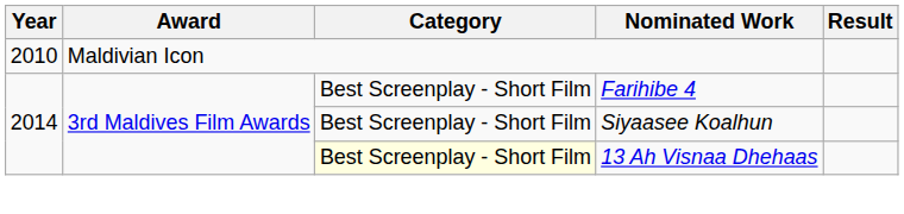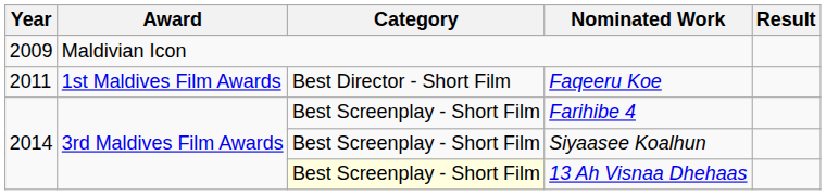 <table class="wikitable">
 <tr>
 <th>Year</th>
 <th>Award</th>
 <th>Category</th>
 <th>Nominated Work</th>
 <th>Result</th>
 </tr>
 <tr>
-<td>2010</td>
+<td>2009</td>
 <td colspan="3">Maldivian Icon</td>
+<td></td>
+</tr>
+<tr>
+<td>2011</td>
+<td><a href='#'>1st Maldives Film Awards</a></td>
+<td>Best Director - Short Film</td>
+<td><em><a href='#'>Faqeeru Koe</a></em></td>
 <td></td>
 </tr>
 <tr>
 <td rowspan="3">2014</td>
 <td rowspan="3"><a href='#'>3rd Maldives Film Awards</a></td>
 <td>Best Screenplay - Short Film</td>
 <td><a href='#'><em>Farihibe 4</em></a></td>
 <td></td>
 </tr>
 <tr>
 <td>Best Screenplay - Short Film</td>
 <td><em>Siyaasee Koalhun</em></td>
 <td></td>
 </tr>
 <tr>
 <td style="background: lightyellow;">Best Screenplay - Short Film</td>
 <td><em><a href='#'>13 Ah Visnaa Dhehaas</a></em></td>
 <td></td>
 </tr>
 </table>
